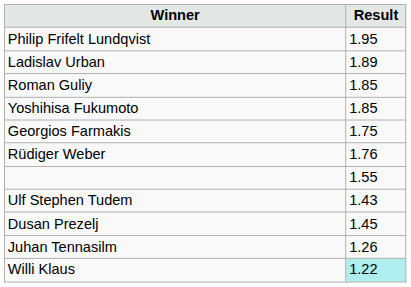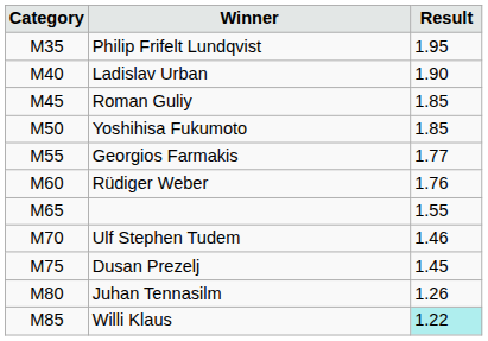 <table class="wikitable" width=35%>
 <tr>
+<td width=15% align="center" bgcolor=#E3E7E6><strong>Category</strong></td>
 <td align="center" bgcolor=#E3E7E6> <strong>Winner</strong></td>
 <td width=15% align="center" bgcolor=#E3E7E6><strong>Result</strong></td>
 </tr>
 <tr>
+<td align="center">M35</td>
 <td> Philip Frifelt Lundqvist</td>
 <td>1.95</td>
 </tr>
 <tr>
+<td align="center">M40</td>
 <td> Ladislav Urban</td>
-<td>1.89</td>
+<td>1.90</td>
 </tr>
 <tr>
+<td align="center">M45</td>
 <td> Roman Guliy</td>
 <td>1.85</td>
 </tr>
 <tr>
+<td align="center">M50</td>
 <td> Yoshihisa Fukumoto</td>
 <td>1.85</td>
 </tr>
 <tr>
+<td align="center">M55</td>
 <td> Georgios Farmakis</td>
-<td>1.75</td>
+<td>1.77</td>
 </tr>
 <tr>
+<td align="center">M60</td>
 <td> Rüdiger Weber</td>
 <td>1.76</td>
 </tr>
 <tr>
+<td align="center">M65</td>
 <td> </td>
 <td>1.55</td>
 </tr>
 <tr>
+<td align="center">M70</td>
 <td> Ulf Stephen Tudem</td>
-<td>1.43</td>
+<td>1.46</td>
 </tr>
 <tr>
+<td align="center">M75</td>
 <td> Dusan Prezelj</td>
 <td>1.45</td>
 </tr>
 <tr>
+<td align="center">M80</td>
 <td> Juhan Tennasilm</td>
 <td>1.26</td>
 </tr>
 <tr>
+<td align="center">M85</td>
 <td> Willi Klaus</td>
 <td style="background: paleturquoise;">1.22</td>
 </tr>
 </table>
